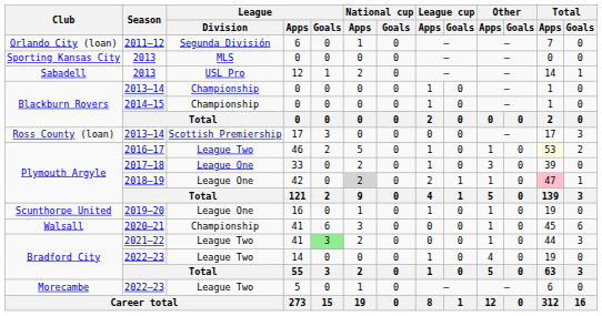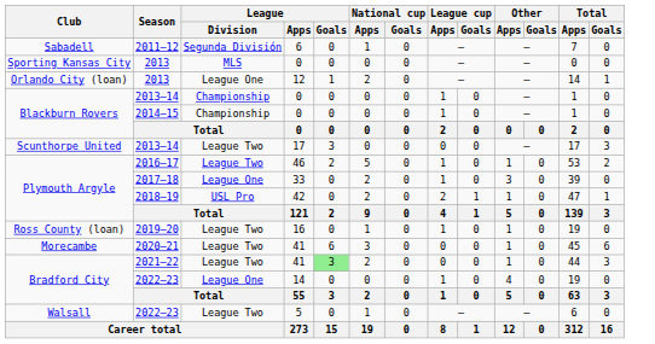 <table class="wikitable" style="text-align:center">
 <tr>
 <th rowspan="2">Club</th>
 <th rowspan="2">Season</th>
 <th colspan="3">League</th>
 <th colspan="2">National cup</th>
 <th colspan="2">League cup</th>
 <th colspan="2">Other</th>
 <th colspan="2">Total</th>
 </tr>
 <tr>
 <th>Division</th>
 <th>Apps</th>
 <th>Goals</th>
 <th>Apps</th>
 <th>Goals</th>
 <th>Apps</th>
 <th>Goals</th>
 <th>Apps</th>
 <th>Goals</th>
 <th>Apps</th>
 <th>Goals</th>
 </tr>
 <tr>
-<td><a href='#'>Orlando City</a> (loan)</td>
+<td><a href='#'>Sabadell</a></td>
 <td><a href='#'>2011–12</a></td>
 <td><a href='#'>Segunda División</a></td>
 <td>6</td>
 <td>0</td>
 <td>1</td>
 <td>0</td>
 <td colspan="2">–</td>
 <td colspan="2">–</td>
 <td>7</td>
 <td>0</td>
 </tr>
 <tr>
 <td><a href='#'>Sporting Kansas City</a></td>
 <td><a href='#'>2013</a></td>
 <td><a href='#'>MLS</a></td>
 <td>0</td>
 <td>0</td>
 <td>0</td>
 <td>0</td>
 <td colspan="2">–</td>
 <td colspan="2">–</td>
 <td>0</td>
 <td>0</td>
 </tr>
 <tr>
-<td><a href='#'>Sabadell</a></td>
+<td><a href='#'>Orlando City</a> (loan)</td>
 <td><a href='#'>2013</a></td>
-<td><a href='#'>USL Pro</a></td>
+<td>League One</td>
 <td>12</td>
 <td>1</td>
 <td>2</td>
 <td>0</td>
 <td colspan="2">–</td>
 <td colspan="2">–</td>
 <td>14</td>
 <td>1</td>
 </tr>
 <tr>
 <td rowspan="3"><a href='#'>Blackburn Rovers</a></td>
 <td><a href='#'>2013–14</a></td>
 <td><a href='#'>Championship</a></td>
 <td>0</td>
 <td>0</td>
 <td>0</td>
 <td>0</td>
 <td>1</td>
 <td>0</td>
 <td colspan="2">–</td>
 <td>1</td>
 <td>0</td>
 </tr>
 <tr>
 <td><a href='#'>2014–15</a></td>
 <td>Championship</td>
 <td>0</td>
 <td>0</td>
 <td>0</td>
 <td>0</td>
 <td>1</td>
 <td>0</td>
 <td colspan="2">–</td>
 <td>1</td>
 <td>0</td>
 </tr>
 <tr>
 <th colspan="2">Total</th>
 <th>0</th>
 <th>0</th>
 <th>0</th>
 <th>0</th>
 <th>2</th>
 <th>0</th>
 <th>0</th>
 <th>0</th>
 <th>2</th>
 <th>0</th>
 </tr>
 <tr>
-<td><a href='#'>Ross County</a> (loan)</td>
+<td><a href='#'>Scunthorpe United</a></td>
 <td><a href='#'>2013–14</a></td>
-<td><a href='#'>Scottish Premiership</a></td>
+<td>League Two</td>
 <td>17</td>
 <td>3</td>
 <td>0</td>
 <td>0</td>
 <td>0</td>
 <td>0</td>
 <td colspan="2">–</td>
 <td>17</td>
 <td>3</td>
 </tr>
 <tr>
 <td rowspan="4"><a href='#'>Plymouth Argyle</a></td>
 <td><a href='#'>2016–17</a></td>
 <td><a href='#'>League Two</a></td>
 <td>46</td>
 <td>2</td>
 <td>5</td>
 <td>0</td>
 <td>1</td>
 <td>0</td>
 <td>1</td>
 <td>0</td>
-<td style="background: lightyellow;">53</td>
+<td>53</td>
 <td>2</td>
 </tr>
 <tr>
 <td><a href='#'>2017–18</a></td>
 <td><a href='#'>League One</a></td>
 <td>33</td>
 <td>0</td>
 <td>2</td>
 <td>0</td>
 <td>1</td>
 <td>0</td>
 <td>3</td>
 <td>0</td>
 <td>39</td>
 <td>0</td>
 </tr>
 <tr>
 <td><a href='#'>2018–19</a></td>
-<td>League One</td>
+<td><a href='#'>USL Pro</a></td>
 <td>42</td>
 <td>0</td>
-<td style="background: lightgrey;">2</td>
+<td>2</td>
 <td>0</td>
 <td>2</td>
 <td>1</td>
 <td>1</td>
 <td>0</td>
-<td style="background: pink;">47</td>
+<td>47</td>
 <td>1</td>
 </tr>
 <tr>
 <th colspan="2">Total</th>
 <th>121</th>
 <th>2</th>
 <th>9</th>
 <th>0</th>
 <th>4</th>
 <th>1</th>
 <th>5</th>
 <th>0</th>
 <th>139</th>
 <th>3</th>
 </tr>
 <tr>
-<td><a href='#'>Scunthorpe United</a></td>
+<td><a href='#'>Ross County</a> (loan)</td>
 <td><a href='#'>2019–20</a></td>
-<td>League One</td>
+<td>League Two</td>
 <td>16</td>
 <td>0</td>
 <td>1</td>
 <td>0</td>
 <td>1</td>
 <td>0</td>
 <td>1</td>
 <td>0</td>
 <td>19</td>
 <td>0</td>
 </tr>
 <tr>
-<td><a href='#'>Walsall</a></td>
+<td><a href='#'>Morecambe</a></td>
 <td><a href='#'>2020–21</a></td>
-<td>Championship</td>
+<td>League Two</td>
 <td>41</td>
 <td>6</td>
 <td>3</td>
 <td>0</td>
 <td>0</td>
 <td>0</td>
 <td>1</td>
 <td>0</td>
 <td>45</td>
 <td>6</td>
 </tr>
 <tr>
 <td rowspan="3"><a href='#'>Bradford City</a></td>
 <td><a href='#'>2021–22</a></td>
 <td>League Two</td>
 <td>41</td>
 <td style="background: lightgreen;">3</td>
 <td>2</td>
 <td>0</td>
 <td>0</td>
 <td>0</td>
 <td>1</td>
 <td>0</td>
 <td>44</td>
 <td>3</td>
 </tr>
 <tr>
 <td><a href='#'>2022–23</a></td>
-<td>League Two</td>
+<td><a href='#'>League One</a></td>
 <td>14</td>
 <td>0</td>
 <td>0</td>
 <td>0</td>
 <td>1</td>
 <td>0</td>
 <td>4</td>
 <td>0</td>
 <td>19</td>
 <td>0</td>
 </tr>
 <tr>
 <th colspan="2">Total</th>
 <th>55</th>
 <th>3</th>
 <th>2</th>
 <th>0</th>
 <th>1</th>
 <th>0</th>
 <th>5</th>
 <th>0</th>
 <th>63</th>
 <th>3</th>
 </tr>
 <tr>
-<td><a href='#'>Morecambe</a></td>
+<td><a href='#'>Walsall</a></td>
 <td><a href='#'>2022–23</a></td>
 <td>League Two</td>
 <td>5</td>
 <td>0</td>
 <td>1</td>
 <td>0</td>
 <td colspan="2">–</td>
 <td colspan="2">–</td>
 <td>6</td>
 <td>0</td>
 </tr>
 <tr>
 <th colspan="3">Career total</th>
 <th>273</th>
 <th>15</th>
 <th>19</th>
 <th>0</th>
 <th>8</th>
 <th>1</th>
 <th>12</th>
 <th>0</th>
 <th>312</th>
 <th>16</th>
 </tr>
 </table>
